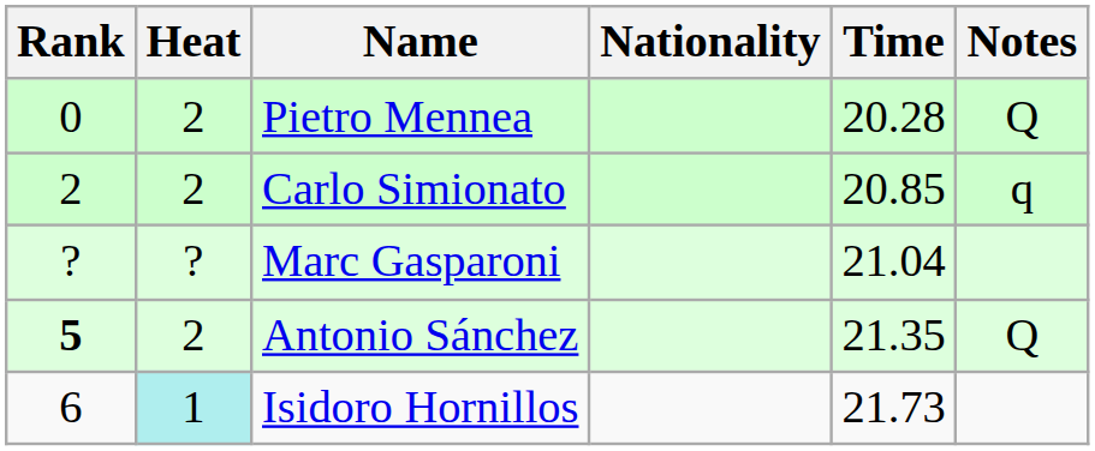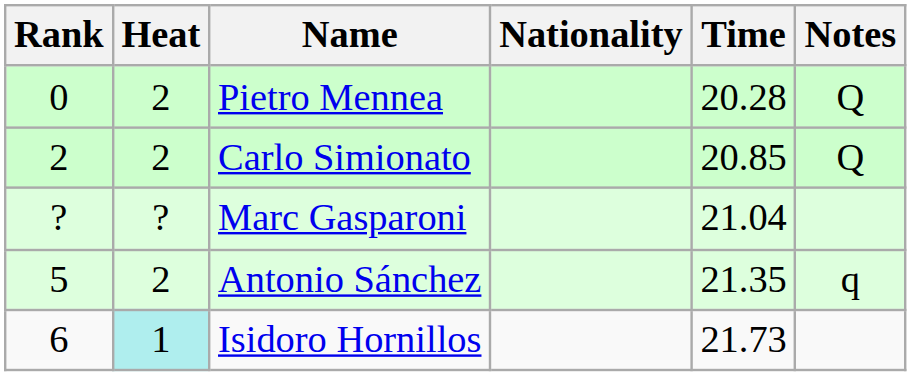 <table class="wikitable sortable" style="text-align:center">
 <tr>
 <th>Rank</th>
 <th>Heat</th>
 <th>Name</th>
 <th>Nationality</th>
 <th>Time</th>
 <th>Notes</th>
 </tr>
 <tr bgcolor=ccffcc>
 <td>0</td>
 <td>2</td>
 <td align=left><a href='#'>Pietro Mennea</a></td>
 <td align=left></td>
 <td>20.28</td>
 <td>Q</td>
 </tr>
 <tr bgcolor=ccffcc>
 <td>2</td>
 <td>2</td>
 <td align=left><a href='#'>Carlo Simionato</a></td>
 <td align=left></td>
 <td>20.85</td>
-<td>q</td>
+<td>Q</td>
 </tr>
 <tr bgcolor=ddffdd>
 <td>?</td>
 <td>?</td>
 <td align=left><a href='#'>Marc Gasparoni</a></td>
 <td align=left></td>
 <td>21.04</td>
 <td></td>
 </tr>
 <tr bgcolor=ddffdd>
-<td><strong>5</strong></td>
+<td>5</td>
 <td>2</td>
 <td align=left><a href='#'>Antonio Sánchez</a></td>
 <td align=left></td>
 <td>21.35</td>
-<td>Q</td>
+<td>q</td>
 </tr>
 <tr>
 <td>6</td>
 <td style="background: paleturquoise;">1</td>
 <td align=left><a href='#'>Isidoro Hornillos</a></td>
 <td align=left></td>
 <td>21.73</td>
 <td></td>
 </tr>
 </table>
